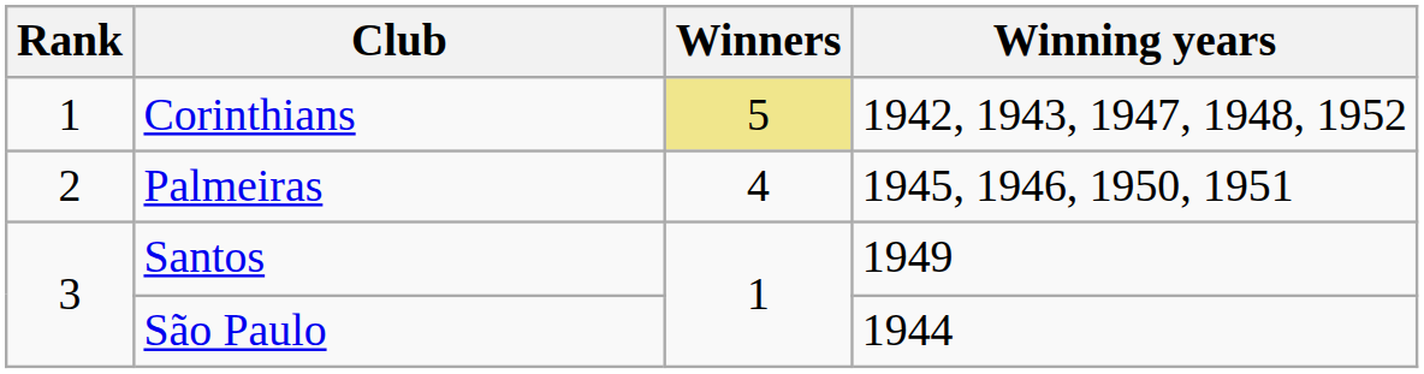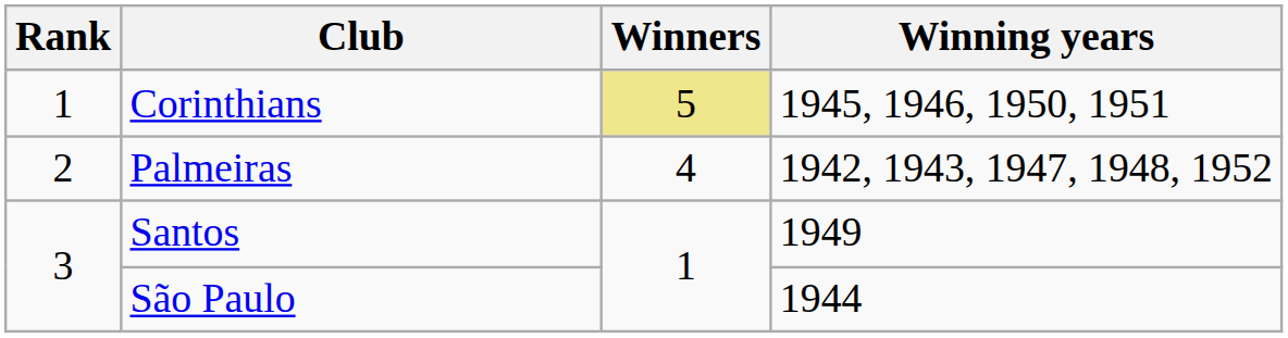 <table class="wikitable sortable">
 <tr>
 <th>Rank</th>
 <th style="width:180px">Club</th>
 <th>Winners</th>
 <th>Winning years</th>
 </tr>
 <tr>
 <td align=center>1</td>
 <td><a href='#'>Corinthians</a></td>
 <td align=center style="background: khaki;">5</td>
-<td>1942, 1943, 1947, 1948, 1952</td>
+<td>1945, 1946, 1950, 1951</td>
 </tr>
 <tr>
 <td align=center>2</td>
 <td><a href='#'>Palmeiras</a></td>
 <td align=center>4</td>
-<td>1945, 1946, 1950, 1951</td>
+<td>1942, 1943, 1947, 1948, 1952</td>
 </tr>
 <tr>
 <td rowspan=2 align=center>3</td>
 <td><a href='#'>Santos</a></td>
 <td rowspan=2 align=center>1</td>
 <td>1949</td>
 </tr>
 <tr>
 <td><a href='#'>São Paulo</a></td>
 <td>1944</td>
 </tr>
 </table>
